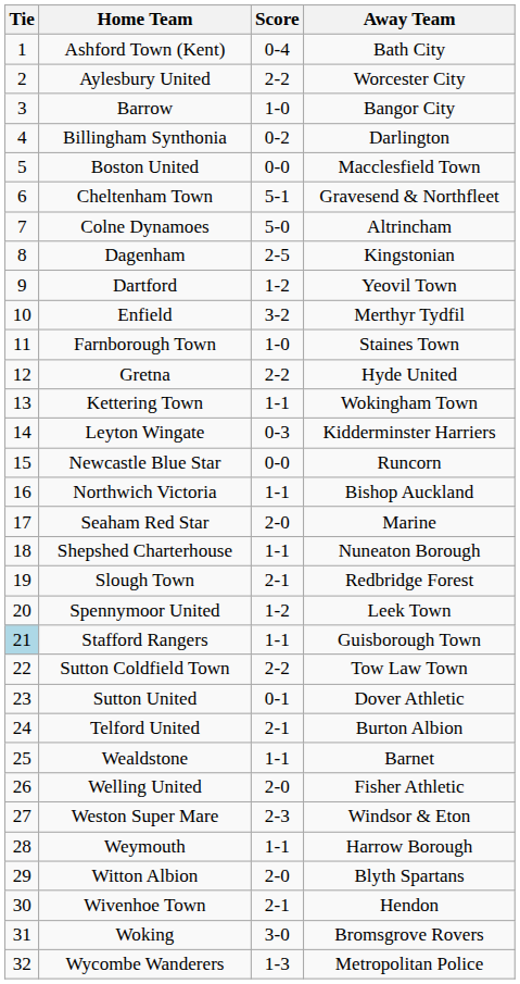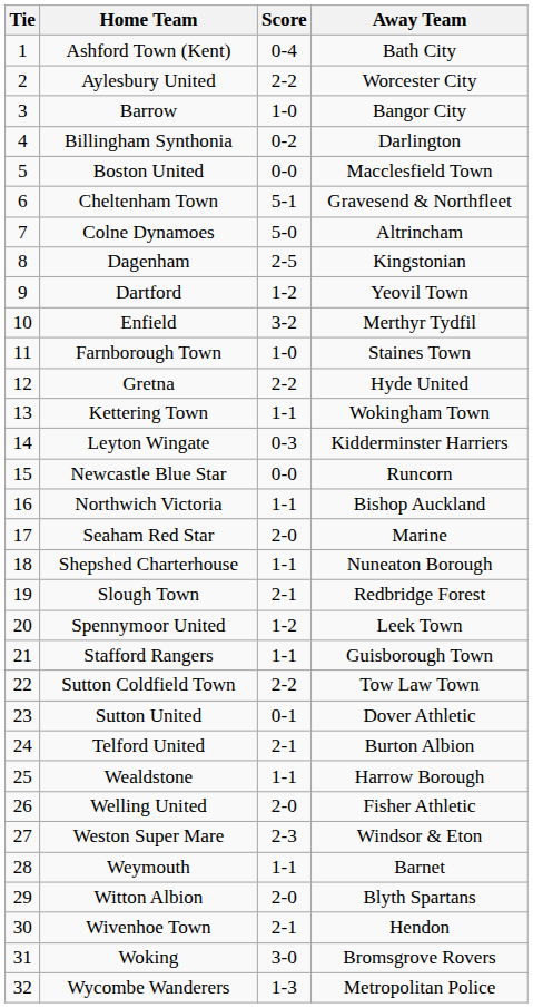 <table class="wikitable" style="text-align:center;">
 <tr>
 <th width=20>Tie</th>
 <th width=175>Home Team</th>
 <th width=20>Score</th>
 <th width=175>Away Team</th>
 </tr>
 <tr>
 <td>1</td>
 <td>Ashford Town (Kent)</td>
 <td>0-4</td>
 <td>Bath City</td>
 </tr>
 <tr>
 <td>2</td>
 <td>Aylesbury United</td>
 <td>2-2</td>
 <td>Worcester City</td>
 </tr>
 <tr>
 <td>3</td>
 <td>Barrow</td>
 <td>1-0</td>
 <td>Bangor City</td>
 </tr>
 <tr>
 <td>4</td>
 <td>Billingham Synthonia</td>
 <td>0-2</td>
 <td>Darlington</td>
 </tr>
 <tr>
 <td>5</td>
 <td>Boston United</td>
 <td>0-0</td>
 <td>Macclesfield Town</td>
 </tr>
 <tr>
 <td>6</td>
 <td>Cheltenham Town</td>
 <td>5-1</td>
 <td>Gravesend & Northfleet</td>
 </tr>
 <tr>
 <td>7</td>
 <td>Colne Dynamoes</td>
 <td>5-0</td>
 <td>Altrincham</td>
 </tr>
 <tr>
 <td>8</td>
 <td>Dagenham</td>
 <td>2-5</td>
 <td>Kingstonian</td>
 </tr>
 <tr>
 <td>9</td>
 <td>Dartford</td>
 <td>1-2</td>
 <td>Yeovil Town</td>
 </tr>
 <tr>
 <td>10</td>
 <td>Enfield</td>
 <td>3-2</td>
 <td>Merthyr Tydfil</td>
 </tr>
 <tr>
 <td>11</td>
 <td>Farnborough Town</td>
 <td>1-0</td>
 <td>Staines Town</td>
 </tr>
 <tr>
 <td>12</td>
 <td>Gretna</td>
 <td>2-2</td>
 <td>Hyde United</td>
 </tr>
 <tr>
 <td>13</td>
 <td>Kettering Town</td>
 <td>1-1</td>
 <td>Wokingham Town</td>
 </tr>
 <tr>
 <td>14</td>
 <td>Leyton Wingate</td>
 <td>0-3</td>
 <td>Kidderminster Harriers</td>
 </tr>
 <tr>
 <td>15</td>
 <td>Newcastle Blue Star</td>
 <td>0-0</td>
 <td>Runcorn</td>
 </tr>
 <tr>
 <td>16</td>
 <td>Northwich Victoria</td>
 <td>1-1</td>
 <td>Bishop Auckland</td>
 </tr>
 <tr>
 <td>17</td>
 <td>Seaham Red Star</td>
 <td>2-0</td>
 <td>Marine</td>
 </tr>
 <tr>
 <td>18</td>
 <td>Shepshed Charterhouse</td>
 <td>1-1</td>
 <td>Nuneaton Borough</td>
 </tr>
 <tr>
 <td>19</td>
 <td>Slough Town</td>
 <td>2-1</td>
 <td>Redbridge Forest</td>
 </tr>
 <tr>
 <td>20</td>
 <td>Spennymoor United</td>
 <td>1-2</td>
 <td>Leek Town</td>
 </tr>
 <tr>
-<td style="background: lightblue;">21</td>
+<td>21</td>
 <td>Stafford Rangers</td>
 <td>1-1</td>
 <td>Guisborough Town</td>
 </tr>
 <tr>
 <td>22</td>
 <td>Sutton Coldfield Town</td>
 <td>2-2</td>
 <td>Tow Law Town</td>
 </tr>
 <tr>
 <td>23</td>
 <td>Sutton United</td>
 <td>0-1</td>
 <td>Dover Athletic</td>
 </tr>
 <tr>
 <td>24</td>
 <td>Telford United</td>
 <td>2-1</td>
 <td>Burton Albion</td>
 </tr>
 <tr>
 <td>25</td>
 <td>Wealdstone</td>
 <td>1-1</td>
-<td>Barnet</td>
+<td>Harrow Borough</td>
 </tr>
 <tr>
 <td>26</td>
 <td>Welling United</td>
 <td>2-0</td>
 <td>Fisher Athletic</td>
 </tr>
 <tr>
 <td>27</td>
 <td>Weston Super Mare</td>
 <td>2-3</td>
 <td>Windsor & Eton</td>
 </tr>
 <tr>
 <td>28</td>
 <td>Weymouth</td>
 <td>1-1</td>
-<td>Harrow Borough</td>
+<td>Barnet</td>
 </tr>
 <tr>
 <td>29</td>
 <td>Witton Albion</td>
 <td>2-0</td>
 <td>Blyth Spartans</td>
 </tr>
 <tr>
 <td>30</td>
 <td>Wivenhoe Town</td>
 <td>2-1</td>
 <td>Hendon</td>
 </tr>
 <tr>
 <td>31</td>
 <td>Woking</td>
 <td>3-0</td>
 <td>Bromsgrove Rovers</td>
 </tr>
 <tr>
 <td>32</td>
 <td>Wycombe Wanderers</td>
 <td>1-3</td>
 <td>Metropolitan Police</td>
 </tr>
 </table>
